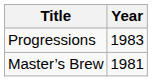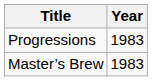 <table class="wikitable">
 <tr>
 <th>Title</th>
 <th>Year</th>
 </tr>
 <tr>
 <td>Progressions</td>
 <td>1983</td>
 </tr>
 <tr>
 <td>Master’s Brew</td>
-<td>1981</td>
+<td>1983</td>
 </tr>
 </table>
